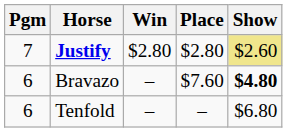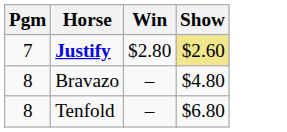 <table class="wikitable">
 <tr>
 <th>Pgm</th>
 <th>Horse</th>
 <th>Win</th>
-<th>Place</th>
 <th>Show</th>
 </tr>
 <tr>
 <td style="text-align: center;">7</td>
 <td><strong><a href='#'>Justify</a></strong></td>
 <td style="text-align: right;">$2.80</td>
-<td style="text-align: right;">$2.80</td>
 <td style="background: khaki; text-align: right;">$2.60</td>
 </tr>
 <tr>
-<td style="text-align: center;">6</td>
+<td style="text-align: center;">8</td>
 <td>Bravazo</td>
 <td style="text-align: center;">–</td>
-<td style="text-align: right;">$7.60</td>
-<td style="text-align: right;"><strong>$4.80</strong></td>
+<td style="text-align: right;">$4.80</td>
 </tr>
 <tr>
-<td style="text-align: center;">6</td>
+<td style="text-align: center;">8</td>
 <td>Tenfold</td>
-<td style="text-align: center;">–</td>
 <td style="text-align: center;">–</td>
 <td style="text-align: right;">$6.80</td>
 </tr>
 </table>
